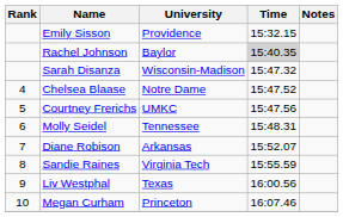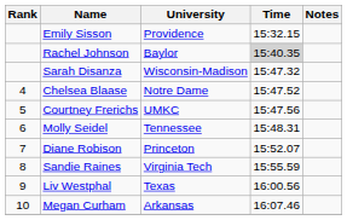 <table class="wikitable sortable" style="text-align:center">
 <tr>
 <th>Rank</th>
 <th>Name</th>
 <th>University</th>
 <th>Time</th>
 <th>Notes</th>
 </tr>
 <tr>
 <td></td>
 <td align=left><a href='#'>Emily Sisson</a></td>
 <td align=left><a href='#'>Providence</a></td>
 <td>15:32.15</td>
 <td></td>
 </tr>
 <tr>
 <td></td>
 <td align=left><a href='#'>Rachel Johnson</a></td>
 <td align=left><a href='#'>Baylor</a></td>
 <td style="background: lightgrey;">15:40.35</td>
 <td></td>
 </tr>
 <tr>
 <td></td>
 <td align=left><a href='#'>Sarah Disanza</a></td>
 <td align=left><a href='#'>Wisconsin-Madison</a></td>
 <td>15:47.32</td>
 <td></td>
 </tr>
 <tr>
 <td>4</td>
 <td align=left><a href='#'>Chelsea Blaase</a></td>
 <td align=left><a href='#'>Notre Dame</a></td>
 <td>15:47.52</td>
 <td></td>
 </tr>
 <tr>
 <td>5</td>
 <td align=left><a href='#'>Courtney Frerichs</a></td>
 <td align=left><a href='#'>UMKC</a></td>
 <td>15:47.56</td>
 <td></td>
 </tr>
 <tr>
 <td>6</td>
 <td align=left><a href='#'>Molly Seidel</a></td>
 <td align=left><a href='#'>Tennessee</a></td>
 <td>15:48.31</td>
 <td></td>
 </tr>
 <tr>
 <td>7</td>
 <td align=left><a href='#'>Diane Robison</a></td>
-<td align=left><a href='#'>Arkansas</a></td>
+<td align=left><a href='#'>Princeton</a></td>
 <td>15:52.07</td>
 <td></td>
 </tr>
 <tr>
 <td>8</td>
 <td align=left><a href='#'>Sandie Raines</a></td>
 <td align=left><a href='#'>Virginia Tech</a></td>
 <td>15:55.59</td>
 <td></td>
 </tr>
 <tr>
 <td>9</td>
 <td align=left><a href='#'>Liv Westphal</a> </td>
 <td align=left><a href='#'>Texas</a></td>
 <td>16:00.56</td>
 <td></td>
 </tr>
 <tr>
 <td>10</td>
 <td align=left><a href='#'>Megan Curham</a></td>
-<td align=left><a href='#'>Princeton</a></td>
+<td align=left><a href='#'>Arkansas</a></td>
 <td>16:07.46</td>
 <td></td>
 </tr>
 <tr>
 </tr>
 </table>
